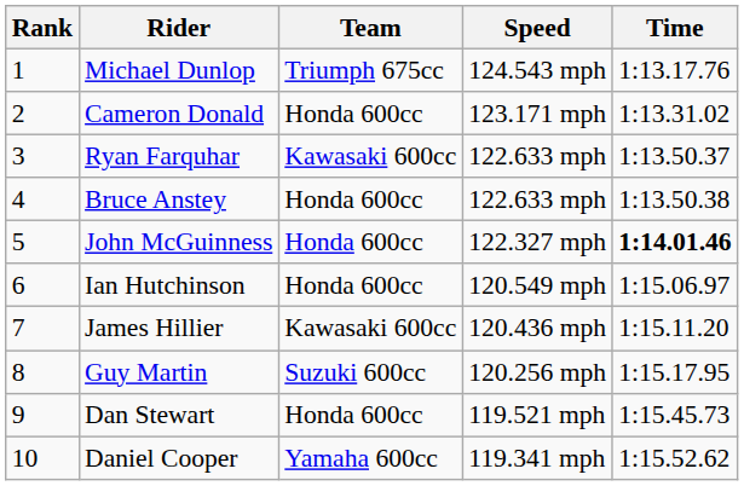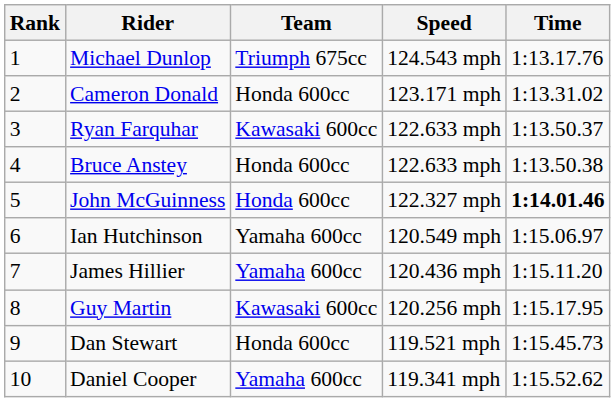 <table class="wikitable" style="font-size: 95%;">
 <tr style="background:#efefef;">
 <th>Rank</th>
 <th>Rider</th>
 <th>Team</th>
 <th>Speed</th>
 <th>Time</th>
 </tr>
 <tr>
 <td>1</td>
 <td> <a href='#'>Michael Dunlop</a></td>
 <td><a href='#'>Triumph</a> 675cc</td>
 <td>124.543 mph</td>
 <td>1:13.17.76</td>
 </tr>
 <tr>
 <td>2</td>
 <td> <a href='#'>Cameron Donald</a></td>
 <td>Honda 600cc</td>
 <td>123.171 mph</td>
 <td>1:13.31.02</td>
 </tr>
 <tr>
 <td>3</td>
 <td> <a href='#'>Ryan Farquhar</a></td>
 <td><a href='#'>Kawasaki</a> 600cc</td>
 <td>122.633 mph</td>
 <td>1:13.50.37</td>
 </tr>
 <tr>
 <td>4</td>
 <td> <a href='#'>Bruce Anstey</a></td>
 <td>Honda 600cc</td>
 <td>122.633 mph</td>
 <td>1:13.50.38</td>
 </tr>
 <tr>
 <td>5</td>
 <td> <a href='#'>John McGuinness</a></td>
 <td><a href='#'>Honda</a> 600cc</td>
 <td>122.327 mph</td>
 <td><strong>1:14.01.46</strong></td>
 </tr>
 <tr>
 <td>6</td>
 <td> Ian Hutchinson</td>
-<td>Honda 600cc</td>
+<td>Yamaha 600cc</td>
 <td>120.549 mph</td>
 <td>1:15.06.97</td>
 </tr>
 <tr>
 <td>7</td>
 <td> James Hillier</td>
-<td>Kawasaki 600cc</td>
+<td><a href='#'>Yamaha</a> 600cc</td>
 <td>120.436 mph</td>
 <td>1:15.11.20</td>
 </tr>
 <tr>
 <td>8</td>
 <td> <a href='#'>Guy Martin</a></td>
-<td><a href='#'>Suzuki</a> 600cc</td>
+<td><a href='#'>Kawasaki</a> 600cc</td>
 <td>120.256 mph</td>
 <td>1:15.17.95</td>
 </tr>
 <tr>
 <td>9</td>
 <td> Dan Stewart</td>
 <td>Honda 600cc</td>
 <td>119.521 mph</td>
 <td>1:15.45.73</td>
 </tr>
 <tr>
 <td>10</td>
 <td> Daniel Cooper</td>
 <td><a href='#'>Yamaha</a> 600cc</td>
 <td>119.341 mph</td>
 <td>1:15.52.62</td>
 </tr>
 </table>
